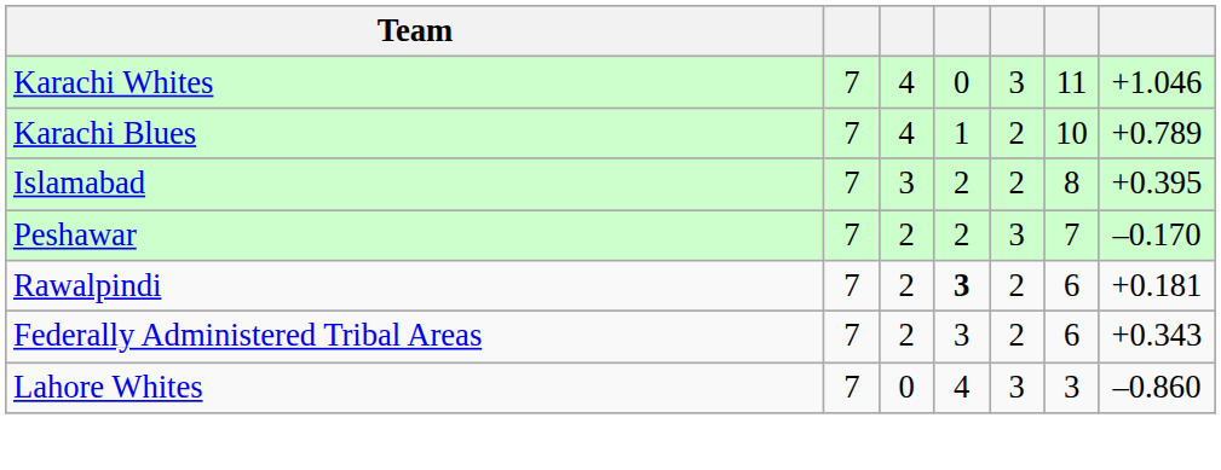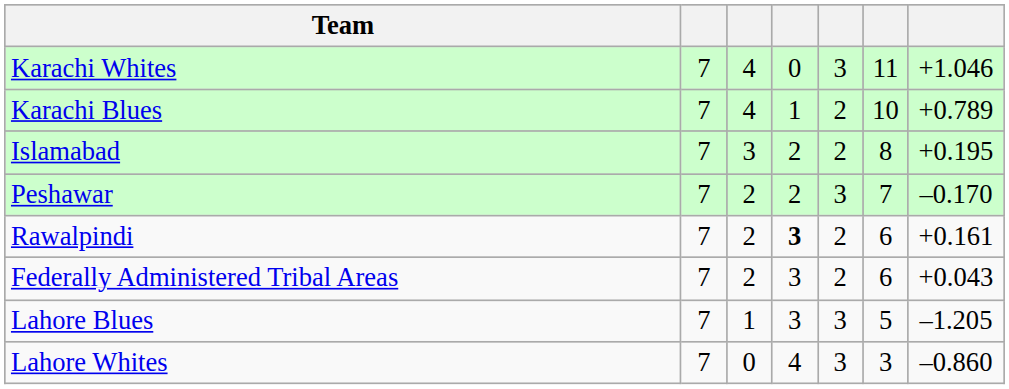 <table class="wikitable" style="text-align:center">
 <tr>
 <th style="width:400px">Team</th>
 <th width="20"></th>
 <th width="20"></th>
 <th width="20"></th>
 <th width="20"></th>
 <th width="20"></th>
 <th width="50"></th>
 </tr>
 <tr style="background:#cfc">
 <td style="text-align:left;"><a href='#'>Karachi Whites</a></td>
 <td>7</td>
 <td>4</td>
 <td>0</td>
 <td>3</td>
 <td>11</td>
 <td>+1.046</td>
 </tr>
 <tr style="background:#cfc">
 <td style="text-align:left;"><a href='#'>Karachi Blues</a></td>
 <td>7</td>
 <td>4</td>
 <td>1</td>
 <td>2</td>
 <td>10</td>
 <td>+0.789</td>
 </tr>
 <tr style="background:#cfc">
 <td style="text-align:left;"><a href='#'>Islamabad</a></td>
 <td>7</td>
 <td>3</td>
 <td>2</td>
 <td>2</td>
 <td>8</td>
-<td>+0.395</td>
+<td>+0.195</td>
 </tr>
 <tr style="background:#cfc">
 <td style="text-align:left;"><a href='#'>Peshawar</a></td>
 <td>7</td>
 <td>2</td>
 <td>2</td>
 <td>3</td>
 <td>7</td>
 <td>–0.170</td>
 </tr>
 <tr>
 <td style="text-align:left;"><a href='#'>Rawalpindi</a></td>
 <td>7</td>
 <td>2</td>
 <td><strong>3</strong></td>
 <td>2</td>
 <td>6</td>
-<td>+0.181</td>
+<td>+0.161</td>
 </tr>
 <tr>
 <td style="text-align:left;"><a href='#'>Federally Administered Tribal Areas</a></td>
 <td>7</td>
 <td>2</td>
 <td>3</td>
 <td>2</td>
 <td>6</td>
-<td>+0.343</td>
+<td>+0.043</td>
+</tr>
+<tr>
+<td style="text-align:left;"><a href='#'>Lahore Blues</a></td>
+<td>7</td>
+<td>1</td>
+<td>3</td>
+<td>3</td>
+<td>5</td>
+<td>–1.205</td>
 </tr>
 <tr>
 <td style="text-align:left;"><a href='#'>Lahore Whites</a></td>
 <td>7</td>
 <td>0</td>
 <td>4</td>
 <td>3</td>
 <td>3</td>
 <td>–0.860</td>
 </tr>
 </table>
